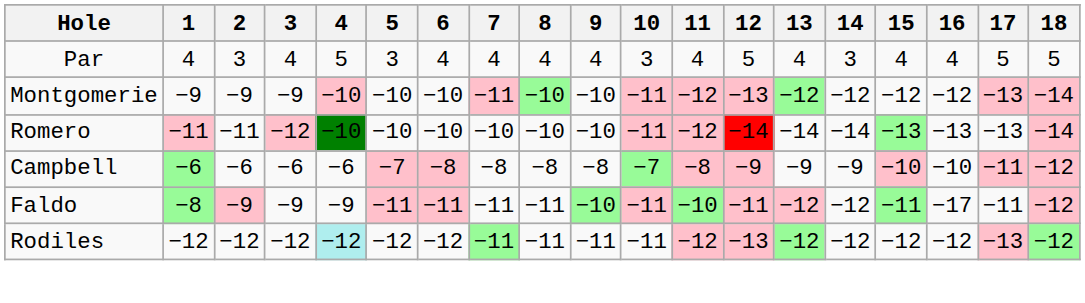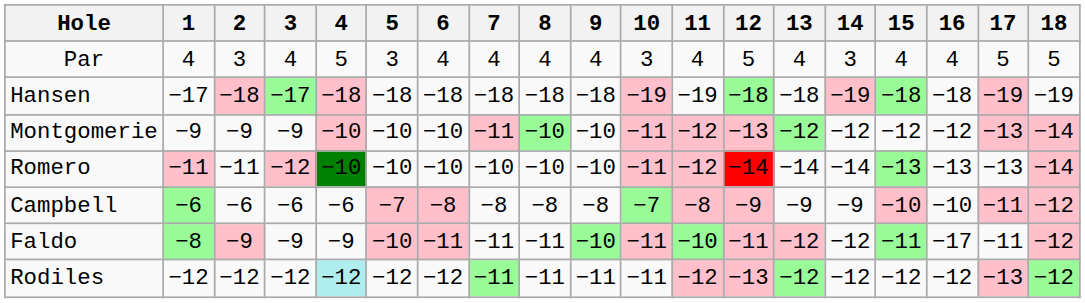 <table class="wikitable" style="text-align:center">
 <tr>
 <th>Hole</th>
 <th>1</th>
 <th>2</th>
 <th>3</th>
 <th>4</th>
 <th>5</th>
 <th>6</th>
 <th>7</th>
 <th>8</th>
 <th>9</th>
 <th>10</th>
 <th>11</th>
 <th>12</th>
 <th>13</th>
 <th>14</th>
 <th>15</th>
 <th>16</th>
 <th>17</th>
 <th>18</th>
 </tr>
 <tr>
 <td>Par</td>
 <td>4</td>
 <td>3</td>
 <td>4</td>
 <td>5</td>
 <td>3</td>
 <td>4</td>
 <td>4</td>
 <td>4</td>
 <td>4</td>
 <td>3</td>
 <td>4</td>
 <td>5</td>
 <td>4</td>
 <td>3</td>
 <td>4</td>
 <td>4</td>
 <td>5</td>
 <td>5</td>
+</tr>
+<tr>
+<td align=left> Hansen</td>
+<td>−17</td>
+<td style="background: Pink;">−18</td>
+<td style="background: PaleGreen;">−17</td>
+<td style="background: Pink;">−18</td>
+<td>−18</td>
+<td>−18</td>
+<td>−18</td>
+<td>−18</td>
+<td>−18</td>
+<td style="background: Pink;">−19</td>
+<td>−19</td>
+<td style="background: PaleGreen;">−18</td>
+<td>−18</td>
+<td style="background: Pink;">−19</td>
+<td style="background: PaleGreen;">−18</td>
+<td>−18</td>
+<td style="background: Pink;">−19</td>
+<td>−19</td>
 </tr>
 <tr>
 <td align=left> Montgomerie</td>
 <td>−9</td>
 <td>−9</td>
 <td>−9</td>
 <td style="background: Pink;">−10</td>
 <td>−10</td>
 <td>−10</td>
 <td style="background: Pink;">−11</td>
 <td style="background: PaleGreen;">−10</td>
 <td>−10</td>
 <td style="background: Pink;">−11</td>
 <td style="background: Pink;">−12</td>
 <td style="background: Pink;">−13</td>
 <td style="background: PaleGreen;">−12</td>
 <td>−12</td>
 <td>−12</td>
 <td>−12</td>
 <td style="background: Pink;">−13</td>
 <td style="background: Pink;">−14</td>
 </tr>
 <tr>
 <td align=left> Romero</td>
 <td style="background: Pink;">−11</td>
 <td>−11</td>
 <td style="background: Pink;">−12</td>
 <td style="background: Green;">−10</td>
 <td>−10</td>
 <td>−10</td>
 <td>−10</td>
 <td>−10</td>
 <td>−10</td>
 <td style="background: Pink;">−11</td>
 <td style="background: Pink;">−12</td>
 <td style="background: Red;">−14</td>
 <td>−14</td>
 <td>−14</td>
 <td style="background: PaleGreen;">−13</td>
 <td>−13</td>
 <td>−13</td>
 <td style="background: Pink;">−14</td>
 </tr>
 <tr>
 <td align=left> Campbell</td>
 <td style="background: PaleGreen;">−6</td>
 <td>−6</td>
 <td>−6</td>
 <td>−6</td>
 <td style="background: Pink;">−7</td>
 <td style="background: Pink;">−8</td>
 <td>−8</td>
 <td>−8</td>
 <td>−8</td>
 <td style="background: PaleGreen;">−7</td>
 <td style="background: Pink;">−8</td>
 <td style="background: Pink;">−9</td>
 <td>−9</td>
 <td>−9</td>
 <td style="background: Pink;">−10</td>
 <td>−10</td>
 <td style="background: Pink;">−11</td>
 <td style="background: Pink;">−12</td>
 </tr>
 <tr>
 <td align=left> Faldo</td>
 <td style="background: PaleGreen;">−8</td>
 <td style="background: Pink;">−9</td>
 <td>−9</td>
 <td>−9</td>
-<td style="background: Pink;">−11</td>
+<td style="background: Pink;">−10</td>
 <td style="background: Pink;">−11</td>
 <td>−11</td>
 <td>−11</td>
 <td style="background: PaleGreen;">−10</td>
 <td style="background: Pink;">−11</td>
 <td style="background: PaleGreen;">−10</td>
 <td style="background: Pink;">−11</td>
 <td style="background: Pink;">−12</td>
 <td>−12</td>
 <td style="background: PaleGreen;">−11</td>
 <td>−17</td>
 <td>−11</td>
 <td style="background: Pink;">−12</td>
 </tr>
 <tr>
 <td align=left> Rodiles</td>
 <td>−12</td>
 <td>−12</td>
 <td>−12</td>
 <td style="background: paleturquoise;">−12</td>
 <td>−12</td>
 <td>−12</td>
 <td style="background: PaleGreen;">−11</td>
 <td>−11</td>
 <td>−11</td>
 <td>−11</td>
 <td style="background: Pink;">−12</td>
 <td style="background: Pink;">−13</td>
 <td style="background: PaleGreen;">−12</td>
 <td>−12</td>
 <td>−12</td>
 <td>−12</td>
 <td style="background: Pink;">−13</td>
 <td style="background: PaleGreen;">−12</td>
 </tr>
 </table>
